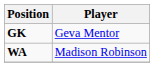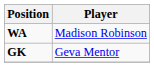 <table class="wikitable collapsible">
 <tr>
 <th>Position</th>
 <th>Player</th>
 </tr>
 <tr>
+<td><strong>WA</strong></td>
+<td> <a href='#'>Madison Robinson</a></td>
+</tr>
+<tr>
 <td><strong>GK</strong></td>
 <td> <a href='#'>Geva Mentor</a></td>
 </tr>
 <tr>
-<td><strong>WA</strong></td>
-<td> <a href='#'>Madison Robinson</a></td>
-</tr>
-<tr>
 </tr>
 </table>
